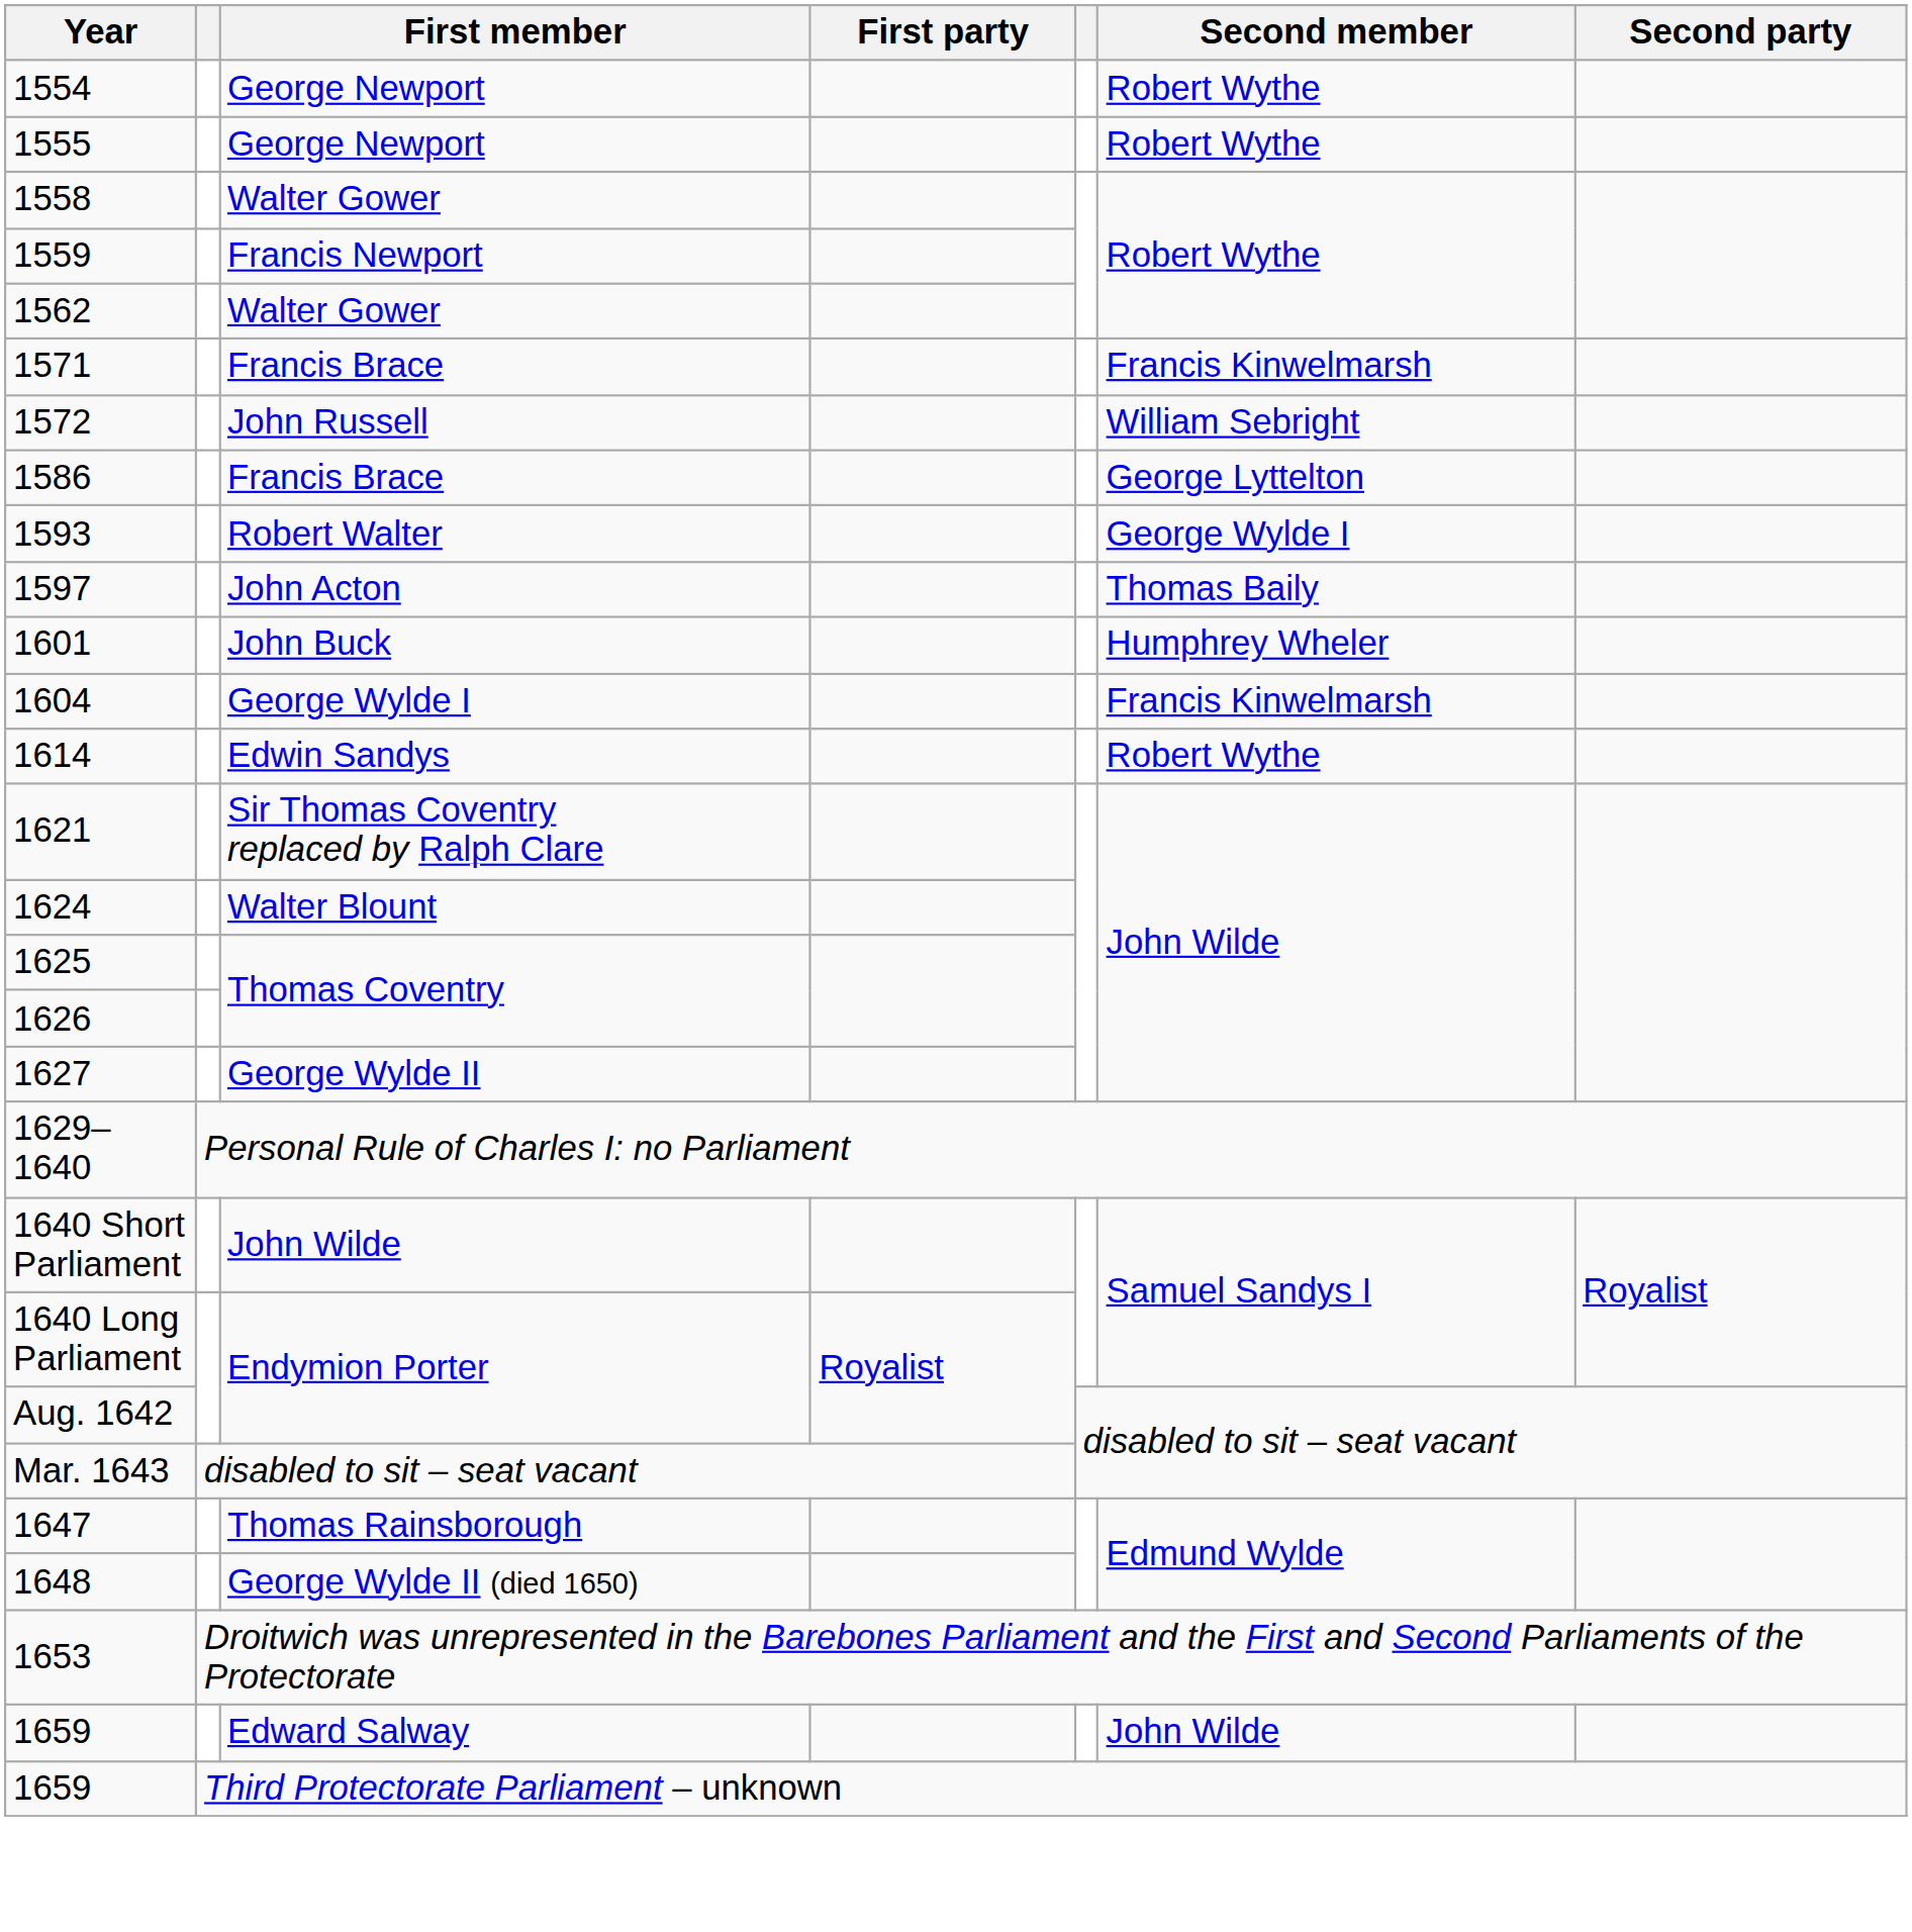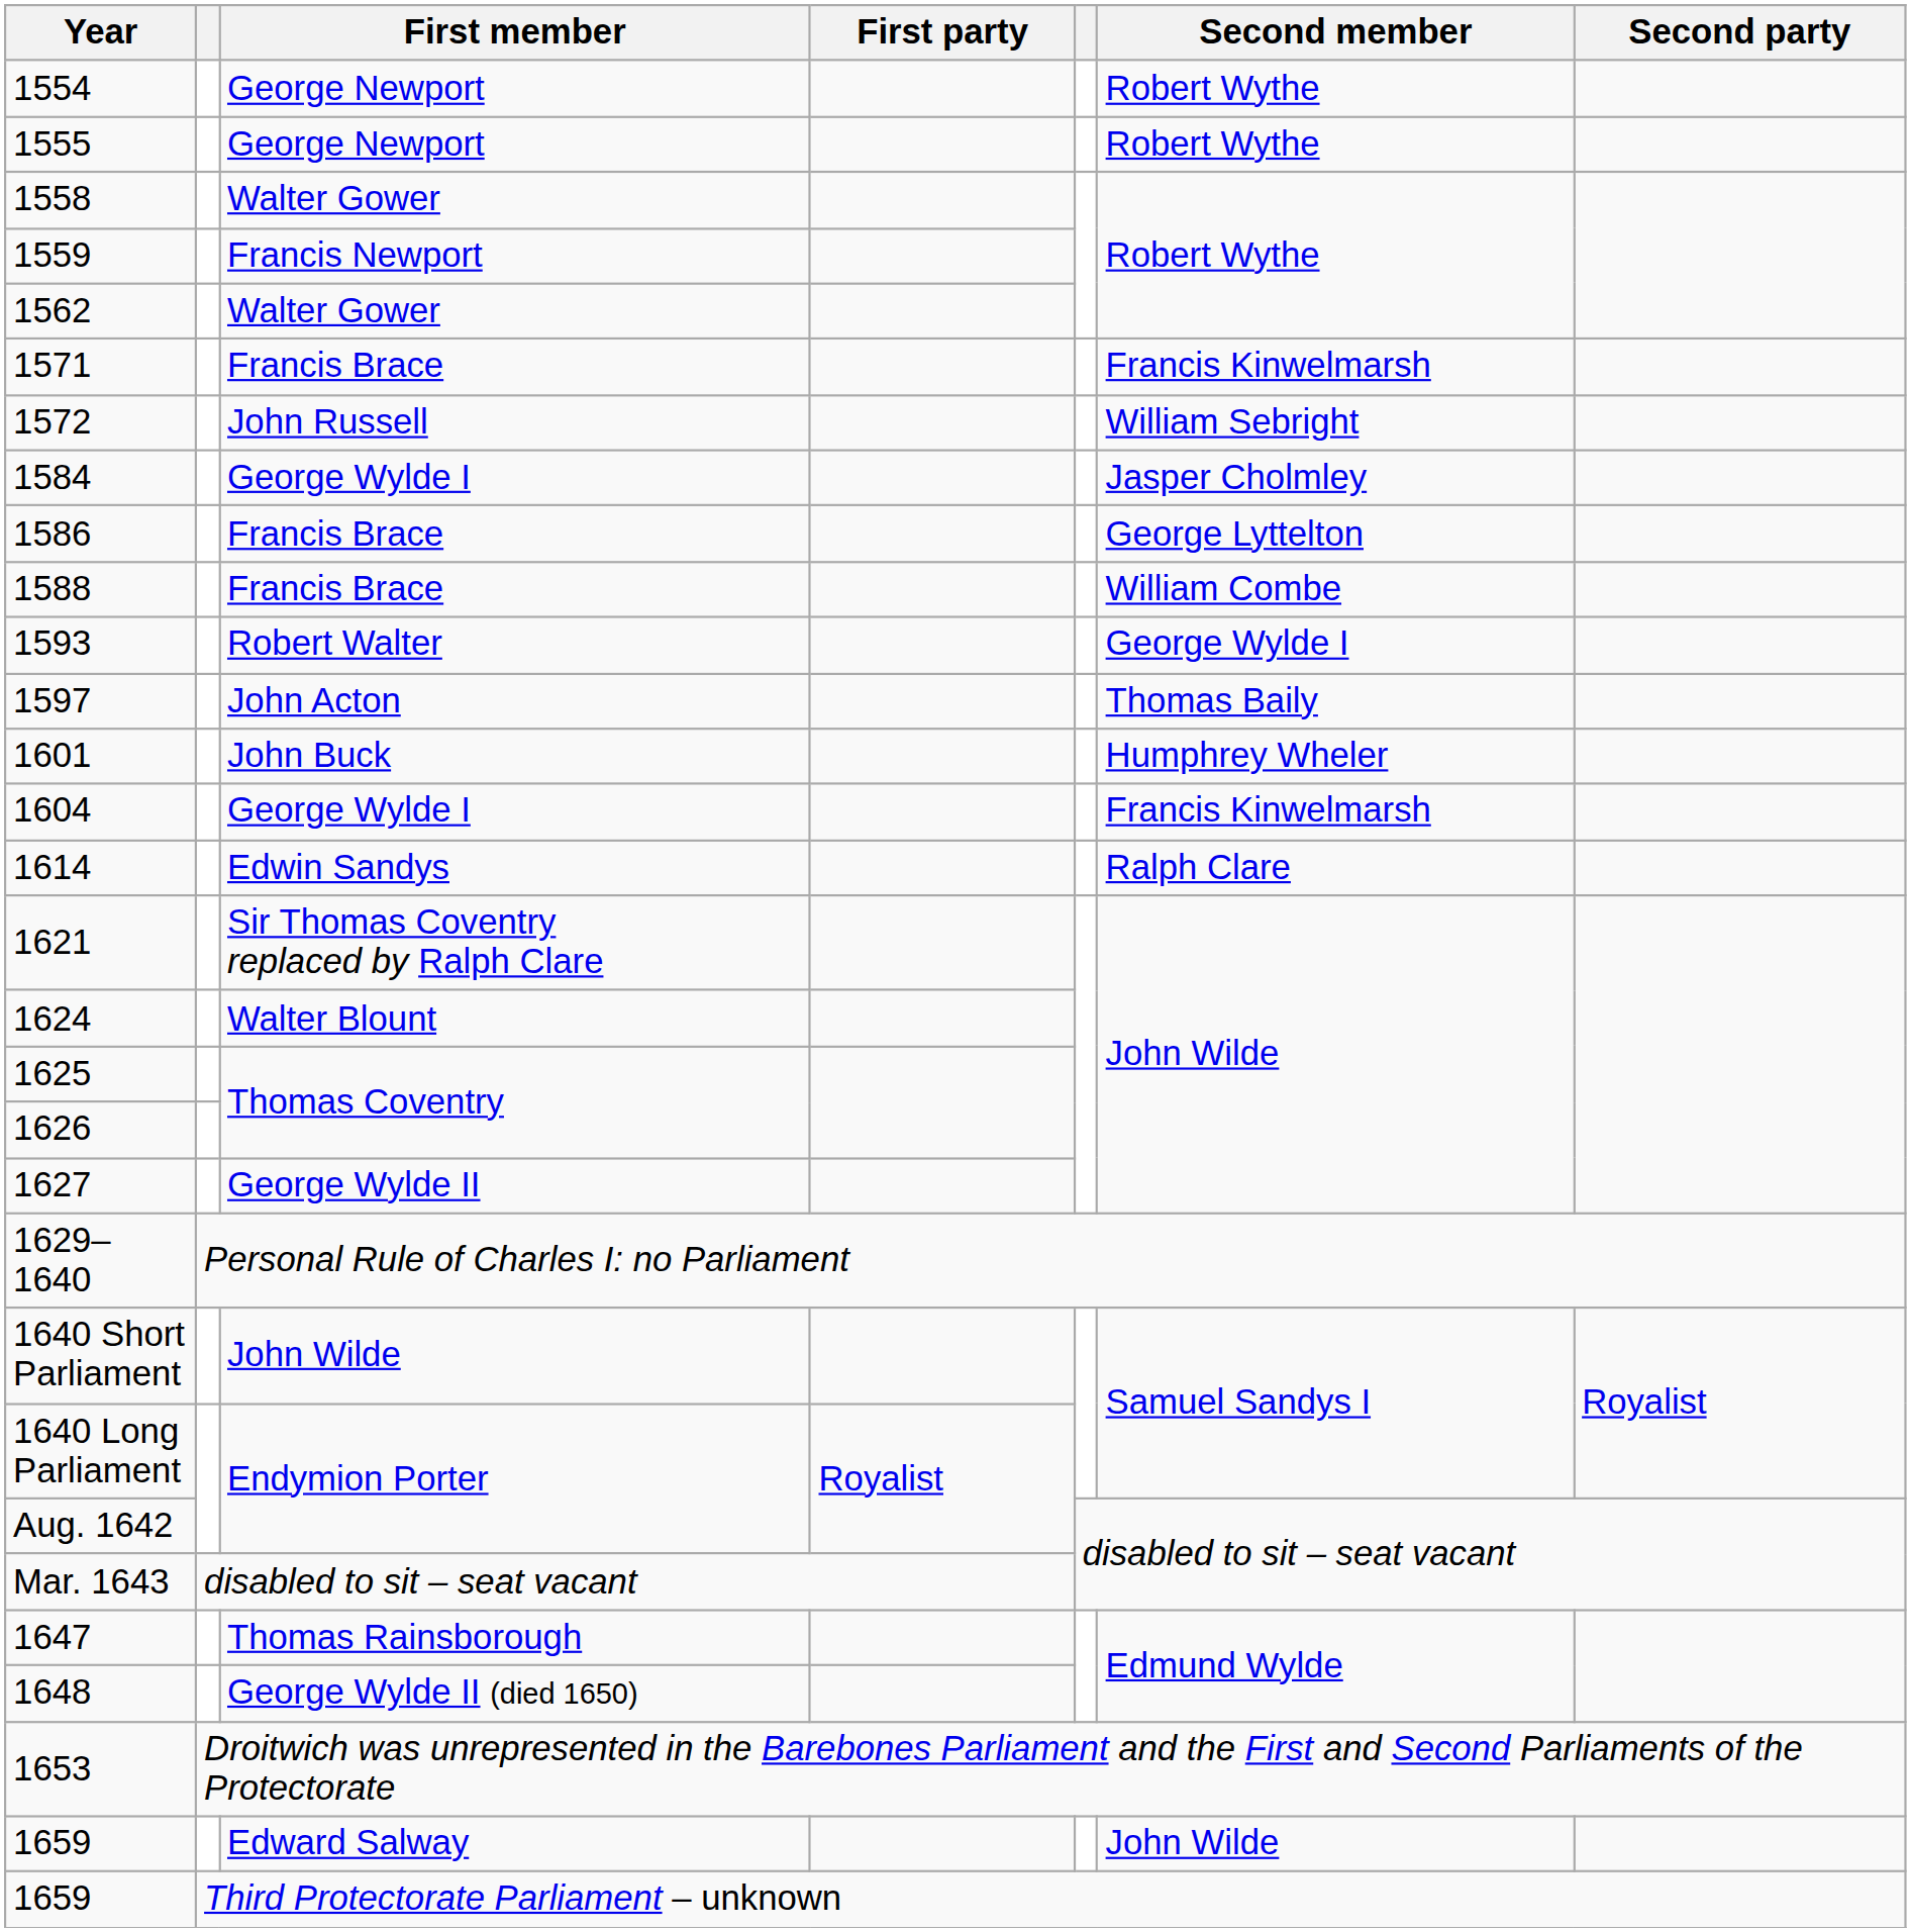 <table class="wikitable">
 <tr>
 <th>Year</th>
 <th></th>
 <th>First member</th>
 <th>First party</th>
 <th></th>
 <th>Second member</th>
 <th>Second party</th>
 </tr>
 <tr>
 <td>1554</td>
 <td style="color:inherit;background-color: white"></td>
 <td><a href='#'>George Newport</a></td>
 <td></td>
 <td style="color:inherit;background-color: white"></td>
 <td><a href='#'>Robert Wythe</a></td>
 <td></td>
 </tr>
 <tr>
 <td>1555</td>
 <td style="color:inherit;background-color: white"></td>
 <td><a href='#'>George Newport</a></td>
 <td></td>
 <td style="color:inherit;background-color: white"></td>
 <td><a href='#'>Robert Wythe</a></td>
 <td></td>
 </tr>
 <tr>
 <td>1558</td>
 <td style="color:inherit;background-color: white"></td>
 <td><a href='#'>Walter Gower</a></td>
 <td></td>
 <td rowspan="3" style="color:inherit;background-color: white"></td>
 <td rowspan="3"><a href='#'>Robert Wythe</a></td>
 <td rowspan="3"></td>
 </tr>
 <tr>
 <td>1559</td>
 <td style="color:inherit;background-color: white"></td>
 <td><a href='#'>Francis Newport</a></td>
 <td></td>
 </tr>
 <tr>
 <td>1562</td>
 <td style="color:inherit;background-color: white"></td>
 <td><a href='#'>Walter Gower</a></td>
 <td></td>
 </tr>
 <tr>
 <td>1571</td>
 <td style="color:inherit;background-color: white"></td>
 <td><a href='#'>Francis Brace</a></td>
 <td></td>
 <td style="color:inherit;background-color: white"></td>
 <td><a href='#'>Francis Kinwelmarsh</a></td>
 <td></td>
 </tr>
 <tr>
 <td>1572</td>
 <td style="color:inherit;background-color: white"></td>
 <td><a href='#'>John Russell</a></td>
 <td></td>
 <td style="color:inherit;background-color: white"></td>
 <td><a href='#'>William Sebright</a></td>
 <td></td>
 </tr>
 <tr>
+<td>1584</td>
+<td style="color:inherit;background-color: white"></td>
+<td><a href='#'>George Wylde I</a></td>
+<td></td>
+<td style="color:inherit;background-color: white"></td>
+<td><a href='#'>Jasper Cholmley</a></td>
+<td></td>
+</tr>
+<tr>
 <td>1586</td>
 <td style="color:inherit;background-color: white"></td>
 <td><a href='#'>Francis Brace</a></td>
 <td></td>
 <td style="color:inherit;background-color: white"></td>
 <td><a href='#'>George Lyttelton</a></td>
+<td></td>
+</tr>
+<tr>
+<td>1588</td>
+<td style="color:inherit;background-color: white"></td>
+<td><a href='#'>Francis Brace</a></td>
+<td></td>
+<td style="color:inherit;background-color: white"></td>
+<td><a href='#'>William Combe</a></td>
 <td></td>
 </tr>
 <tr>
 <td>1593</td>
 <td style="color:inherit;background-color: white"></td>
 <td><a href='#'>Robert Walter</a></td>
 <td></td>
 <td style="color:inherit;background-color: white"></td>
 <td><a href='#'>George Wylde I</a></td>
 <td></td>
 </tr>
 <tr>
 <td>1597</td>
 <td style="color:inherit;background-color: white"></td>
 <td><a href='#'>John Acton</a></td>
 <td></td>
 <td style="color:inherit;background-color: white"></td>
 <td><a href='#'>Thomas Baily</a></td>
 <td></td>
 </tr>
 <tr>
 <td>1601</td>
 <td style="color:inherit;background-color: white"></td>
 <td><a href='#'>John Buck</a></td>
 <td></td>
 <td style="color:inherit;background-color: white"></td>
 <td><a href='#'>Humphrey Wheler</a></td>
 <td></td>
 </tr>
 <tr>
 <td>1604</td>
 <td style="color:inherit;background-color: white"></td>
 <td><a href='#'>George Wylde I</a></td>
 <td></td>
 <td style="color:inherit;background-color: white"></td>
 <td><a href='#'>Francis Kinwelmarsh</a></td>
 <td></td>
 </tr>
 <tr>
 <td>1614</td>
 <td style="color:inherit;background-color: white"></td>
 <td><a href='#'>Edwin Sandys</a></td>
 <td></td>
 <td style="color:inherit;background-color: white"></td>
-<td><a href='#'>Robert Wythe</a></td>
+<td><a href='#'>Ralph Clare</a></td>
 <td></td>
 </tr>
 <tr>
 <td>1621</td>
 <td style="color:inherit;background-color: white"></td>
 <td><a href='#'>Sir Thomas Coventry</a><em><br>replaced by</em> <a href='#'>Ralph Clare</a></td>
 <td></td>
 <td rowspan="5" style="color:inherit;background-color: white"></td>
 <td rowspan="5"><a href='#'>John Wilde</a></td>
 <td rowspan ="5"></td>
 </tr>
 <tr>
 <td>1624</td>
 <td style="color:inherit;background-color: white"></td>
 <td><a href='#'>Walter Blount</a></td>
 <td></td>
 </tr>
 <tr>
 <td>1625</td>
 <td style="color:inherit;background-color: white"></td>
 <td rowspan ="2"><a href='#'>Thomas Coventry</a></td>
 <td rowspan ="2"></td>
 </tr>
 <tr>
 <td>1626</td>
 <td style="color:inherit;background-color: white"></td>
 </tr>
 <tr>
 <td>1627</td>
 <td style="color:inherit;background-color: white"></td>
 <td><a href='#'>George Wylde II</a></td>
 <td></td>
 </tr>
 <tr>
 <td>1629–1640</td>
 <td colspan="6"><em>Personal Rule of Charles I: no Parliament</em></td>
 </tr>
 <tr>
 <td>1640 Short <br>Parliament</td>
 <td style="color:inherit;background-color: white"></td>
 <td><a href='#'>John Wilde</a></td>
 <td></td>
 <td rowspan="2" style="color:inherit;background-color: white"></td>
 <td rowspan="2"><a href='#'>Samuel Sandys I</a></td>
 <td rowspan ="2"><a href='#'>Royalist</a></td>
 </tr>
 <tr>
 <td>1640 Long <br>Parliament</td>
 <td rowspan="2"  style="color:inherit;background-color: white"></td>
 <td rowspan="2"><a href='#'>Endymion Porter</a></td>
 <td rowspan="2"><a href='#'>Royalist</a></td>
 </tr>
 <tr>
 <td>Aug. 1642</td>
 <td rowspan="2" colspan="3"><em>disabled to sit – seat vacant</em></td>
 </tr>
 <tr>
 <td>Mar. 1643</td>
 <td colspan="3"><em>disabled to sit – seat vacant</em> </td>
 </tr>
 <tr>
 <td>1647</td>
 <td style="color:inherit;background-color: white"></td>
 <td><a href='#'>Thomas Rainsborough</a></td>
 <td> </td>
 <td rowspan="2" style="color:inherit;background-color: white"></td>
 <td rowspan="2"><a href='#'>Edmund Wylde</a></td>
 <td rowspan="2"></td>
 </tr>
 <tr>
 <td>1648</td>
 <td style="color:inherit;background-color: white"></td>
 <td><a href='#'>George Wylde II</a> <small>(died 1650)</small></td>
 <td></td>
 </tr>
 <tr>
 <td>1653</td>
 <td colspan="6"><em>Droitwich was unrepresented in the <a href='#'>Barebones Parliament</a> and the <a href='#'>First</a> and <a href='#'>Second</a> Parliaments of the Protectorate</em></td>
 </tr>
 <tr>
 <td>1659</td>
 <td style="color:inherit;background-color: white"></td>
 <td><a href='#'>Edward Salway</a></td>
 <td></td>
 <td style="color:inherit;background-color: white"></td>
 <td><a href='#'>John Wilde</a></td>
 <td></td>
 </tr>
 <tr>
 <td>1659</td>
 <td Colspan="6"><em><a href='#'>Third Protectorate Parliament</a></em> – unknown</td>
 </tr>
 <tr>
 </tr>
 </table>
